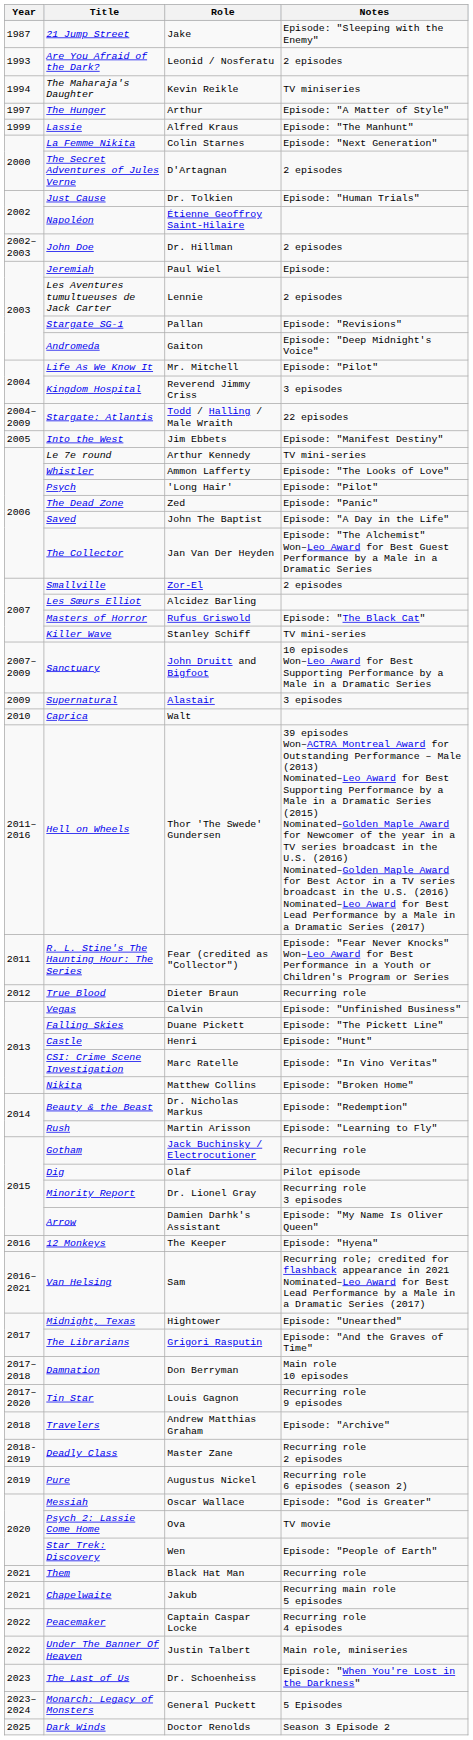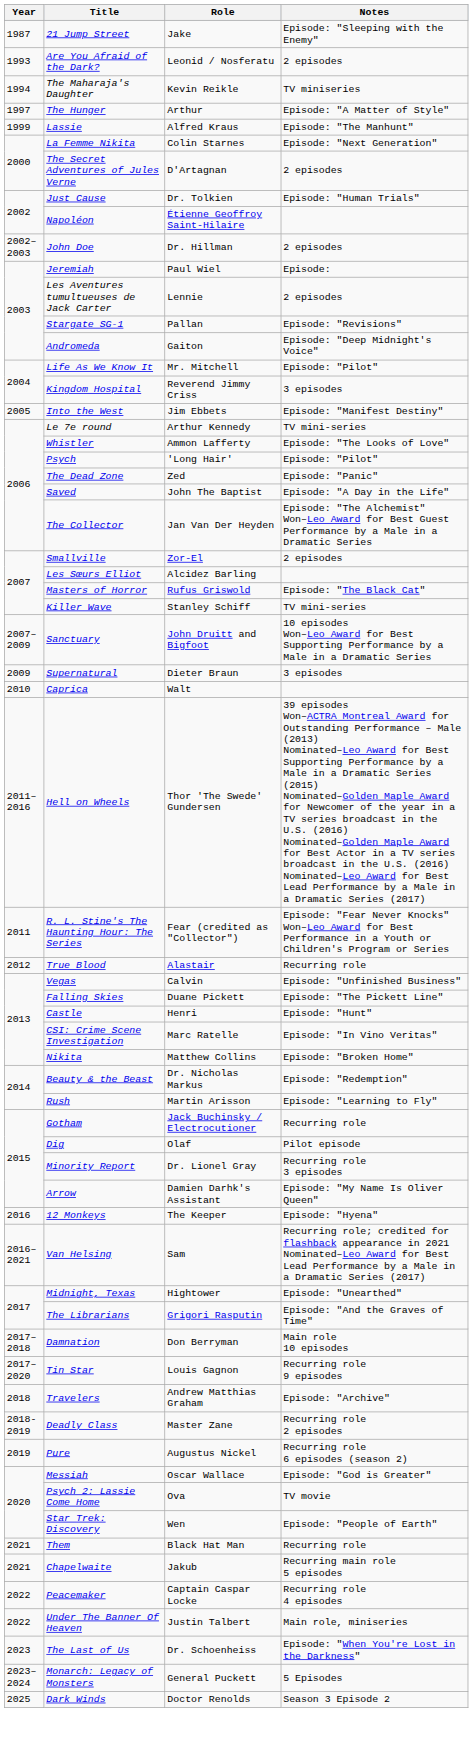 <table class="wikitable sortable">
 <tr style="background:#b0c4de; text-align:center;">
 <th>Year</th>
 <th>Title</th>
 <th>Role</th>
 <th class="unsortable">Notes</th>
 </tr>
 <tr>
 <td>1987</td>
 <td><em><a href='#'>21 Jump Street</a></em></td>
 <td>Jake</td>
 <td>Episode: "Sleeping with the Enemy"</td>
 </tr>
 <tr>
 <td>1993</td>
 <td><em><a href='#'>Are You Afraid of the Dark?</a></em></td>
 <td>Leonid / Nosferatu</td>
 <td>2 episodes</td>
 </tr>
 <tr>
 <td>1994</td>
 <td data-sort-value="Maharaja's Daughter, The"><em>The Maharaja's Daughter</em></td>
 <td>Kevin Reikle</td>
 <td>TV miniseries</td>
 </tr>
 <tr>
 <td>1997</td>
 <td data-sort-value="Hunger, The"><em><a href='#'>The Hunger</a></em></td>
 <td>Arthur</td>
 <td>Episode: "A Matter of Style"</td>
 </tr>
 <tr>
 <td>1999</td>
 <td><em><a href='#'>Lassie</a></em></td>
 <td>Alfred Kraus</td>
 <td>Episode: "The Manhunt"</td>
 </tr>
 <tr>
 <td rowspan="2">2000</td>
 <td><em><a href='#'>La Femme Nikita</a></em></td>
 <td>Colin Starnes</td>
 <td>Episode: "Next Generation"</td>
 </tr>
 <tr>
 <td data-sort-value="Secret Adventures of Jules Verne, The"><em><a href='#'>The Secret Adventures of Jules Verne</a></em></td>
 <td>D'Artagnan</td>
 <td>2 episodes</td>
 </tr>
 <tr>
 <td rowspan="2">2002</td>
 <td><em><a href='#'>Just Cause</a></em></td>
 <td>Dr. Tolkien</td>
 <td>Episode: "Human Trials"</td>
 </tr>
 <tr>
 <td><em><a href='#'>Napoléon</a></em></td>
 <td><a href='#'>Étienne Geoffroy Saint-Hilaire</a></td>
 <td></td>
 </tr>
 <tr>
 <td>2002–2003</td>
 <td><em><a href='#'>John Doe</a></em></td>
 <td>Dr. Hillman</td>
 <td>2 episodes</td>
 </tr>
 <tr>
 <td rowspan="4">2003</td>
 <td><em><a href='#'>Jeremiah</a></em></td>
 <td>Paul Wiel</td>
 <td>Episode:</td>
 </tr>
 <tr>
 <td><em>Les Aventures tumultueuses de Jack Carter</em></td>
 <td>Lennie</td>
 <td>2 episodes</td>
 </tr>
 <tr>
 <td><em><a href='#'>Stargate SG-1</a></em></td>
 <td>Pallan</td>
 <td>Episode: "Revisions"</td>
 </tr>
 <tr>
 <td><em><a href='#'>Andromeda</a></em></td>
 <td>Gaiton</td>
 <td>Episode: "Deep Midnight's Voice"</td>
 </tr>
 <tr>
 <td rowspan="2">2004</td>
 <td><em><a href='#'>Life As We Know It</a></em></td>
 <td>Mr. Mitchell</td>
 <td>Episode: "Pilot"</td>
 </tr>
 <tr>
 <td><em><a href='#'>Kingdom Hospital</a></em></td>
 <td>Reverend Jimmy Criss</td>
 <td>3 episodes</td>
 </tr>
 <tr>
-<td>2004–2009</td>
-<td><em><a href='#'>Stargate: Atlantis</a></em></td>
-<td><a href='#'>Todd</a> / <a href='#'>Halling</a> / Male Wraith</td>
-<td>22 episodes</td>
-</tr>
-<tr>
 <td>2005</td>
 <td><em><a href='#'>Into the West</a></em></td>
 <td>Jim Ebbets</td>
 <td>Episode: "Manifest Destiny"</td>
 </tr>
 <tr>
 <td rowspan="6">2006</td>
 <td><em>Le 7e round</em></td>
 <td>Arthur Kennedy</td>
 <td>TV mini-series</td>
 </tr>
 <tr>
 <td><em><a href='#'>Whistler</a></em></td>
 <td>Ammon Lafferty</td>
 <td>Episode: "The Looks of Love"</td>
 </tr>
 <tr>
 <td><em><a href='#'>Psych</a></em></td>
 <td>'Long Hair'</td>
 <td>Episode: "Pilot"</td>
 </tr>
 <tr>
 <td data-sort-value="Dead Zone, The"><em><a href='#'>The Dead Zone</a></em></td>
 <td>Zed</td>
 <td>Episode: "Panic"</td>
 </tr>
 <tr>
 <td><em><a href='#'>Saved</a></em></td>
 <td>John The Baptist</td>
 <td>Episode: "A Day in the Life"</td>
 </tr>
 <tr>
 <td data-sort-value="Collector, The"><em><a href='#'>The Collector</a></em></td>
 <td>Jan Van Der Heyden</td>
 <td>Episode: "The Alchemist"<br>Won–<a href='#'>Leo Award</a> for Best Guest Performance by a Male in a Dramatic Series</td>
 </tr>
 <tr>
 <td rowspan="4">2007</td>
 <td><em><a href='#'>Smallville</a></em></td>
 <td><a href='#'>Zor-El</a></td>
 <td>2 episodes</td>
 </tr>
 <tr>
 <td><em><a href='#'>Les Sœurs Elliot</a></em></td>
 <td>Alcidez Barling</td>
 <td></td>
 </tr>
 <tr>
 <td><em><a href='#'>Masters of Horror</a></em></td>
 <td><a href='#'>Rufus Griswold</a></td>
 <td>Episode: "<a href='#'>The Black Cat</a>"</td>
 </tr>
 <tr>
 <td><em><a href='#'>Killer Wave</a></em></td>
 <td>Stanley Schiff</td>
 <td>TV mini-series</td>
 </tr>
 <tr>
 <td>2007–2009</td>
 <td><em><a href='#'>Sanctuary</a></em></td>
 <td><a href='#'>John Druitt</a> and <a href='#'>Bigfoot</a></td>
 <td>10 episodes<br>Won–<a href='#'>Leo Award</a> for Best Supporting Performance by a Male in a Dramatic Series</td>
 </tr>
 <tr>
 <td>2009</td>
 <td><em><a href='#'>Supernatural</a></em></td>
-<td><a href='#'>Alastair</a></td>
+<td>Dieter Braun</td>
 <td>3 episodes</td>
 </tr>
 <tr>
 <td>2010</td>
 <td><em><a href='#'>Caprica</a></em></td>
 <td>Walt</td>
 <td></td>
 </tr>
 <tr>
 <td>2011–2016</td>
 <td><em><a href='#'>Hell on Wheels</a></em></td>
 <td>Thor 'The Swede' Gundersen</td>
 <td>39 episodes<br>Won–<a href='#'>ACTRA Montreal Award</a> for Outstanding Performance – Male (2013)<br>Nominated–<a href='#'>Leo Award</a> for Best Supporting Performance by a Male in a Dramatic Series (2015)<br>Nominated–<a href='#'>Golden Maple Award</a> for Newcomer of the year in a TV series broadcast in the U.S. (2016)<br>Nominated–<a href='#'>Golden Maple Award</a> for Best Actor in a TV series broadcast in the U.S. (2016)<br>Nominated–<a href='#'>Leo Award</a> for Best Lead Performance by a Male in a Dramatic Series (2017)</td>
 </tr>
 <tr>
 <td>2011</td>
 <td><em><a href='#'>R. L. Stine's The Haunting Hour: The Series</a></em></td>
 <td>Fear (credited as "Collector")</td>
 <td>Episode: "Fear Never Knocks"<br>Won–<a href='#'>Leo Award</a> for Best Performance in a Youth or Children's Program or Series</td>
 </tr>
 <tr>
 <td>2012</td>
 <td><em><a href='#'>True Blood</a></em></td>
-<td>Dieter Braun</td>
+<td><a href='#'>Alastair</a></td>
 <td>Recurring role</td>
 </tr>
 <tr>
 <td rowspan="5">2013</td>
 <td><em><a href='#'>Vegas</a></em></td>
 <td>Calvin</td>
 <td>Episode: "Unfinished Business"</td>
 </tr>
 <tr>
 <td><em><a href='#'>Falling Skies</a></em></td>
 <td>Duane Pickett</td>
 <td>Episode: "The Pickett Line"</td>
 </tr>
 <tr>
 <td><em><a href='#'>Castle</a></em></td>
 <td>Henri</td>
 <td>Episode: "Hunt"</td>
 </tr>
 <tr>
 <td><em><a href='#'>CSI: Crime Scene Investigation</a></em></td>
 <td>Marc Ratelle</td>
 <td>Episode: "In Vino Veritas"</td>
 </tr>
 <tr>
 <td><em><a href='#'>Nikita</a></em></td>
 <td>Matthew Collins</td>
 <td>Episode: "Broken Home"</td>
 </tr>
 <tr>
 <td rowspan="2">2014</td>
 <td><em><a href='#'>Beauty & the Beast</a></em></td>
 <td>Dr. Nicholas Markus</td>
 <td>Episode: "Redemption"</td>
 </tr>
 <tr>
 <td><em><a href='#'>Rush</a></em></td>
 <td>Martin Arisson</td>
 <td>Episode: "Learning to Fly"</td>
 </tr>
 <tr>
 <td rowspan="4">2015</td>
 <td><em><a href='#'>Gotham</a></em></td>
 <td><a href='#'>Jack Buchinsky / Electrocutioner</a></td>
 <td>Recurring role</td>
 </tr>
 <tr>
 <td><em><a href='#'>Dig</a></em></td>
 <td>Olaf</td>
 <td>Pilot episode</td>
 </tr>
 <tr>
 <td><em><a href='#'>Minority Report</a></em></td>
 <td>Dr. Lionel Gray</td>
 <td>Recurring role<br>3 episodes</td>
 </tr>
 <tr>
 <td><em><a href='#'>Arrow</a></em></td>
 <td>Damien Darhk's Assistant</td>
 <td>Episode: "My Name Is Oliver Queen"</td>
 </tr>
 <tr>
 <td>2016</td>
 <td><em><a href='#'>12 Monkeys</a></em></td>
 <td>The Keeper</td>
 <td>Episode: "Hyena"</td>
 </tr>
 <tr>
 <td>2016–2021</td>
 <td><em><a href='#'>Van Helsing</a></em></td>
 <td>Sam</td>
 <td>Recurring role; credited for <a href='#'>flashback</a> appearance in 2021<br>Nominated–<a href='#'>Leo Award</a> for Best Lead Performance by a Male in a Dramatic Series (2017)</td>
 </tr>
 <tr>
 <td rowspan="2">2017</td>
 <td><em><a href='#'>Midnight, Texas</a></em></td>
 <td>Hightower</td>
 <td>Episode: "Unearthed"</td>
 </tr>
 <tr>
 <td data-sort-value="Librarians, The"><em><a href='#'>The Librarians</a></em></td>
 <td><a href='#'>Grigori Rasputin</a></td>
 <td>Episode: "And the Graves of Time"</td>
 </tr>
 <tr>
 <td>2017–2018</td>
 <td><em><a href='#'>Damnation</a></em></td>
 <td>Don Berryman</td>
 <td>Main role<br>10 episodes</td>
 </tr>
 <tr>
 <td>2017–2020</td>
 <td><em><a href='#'>Tin Star</a></em></td>
 <td>Louis Gagnon</td>
 <td>Recurring role<br>9 episodes</td>
 </tr>
 <tr>
 <td>2018</td>
 <td><em><a href='#'>Travelers</a></em></td>
 <td>Andrew Matthias Graham</td>
 <td>Episode: "Archive"</td>
 </tr>
 <tr>
 <td>2018-2019</td>
 <td><em><a href='#'>Deadly Class</a></em></td>
 <td>Master Zane</td>
 <td>Recurring role<br>2 episodes</td>
 </tr>
 <tr>
 <td>2019</td>
 <td><em><a href='#'>Pure</a></em></td>
 <td>Augustus Nickel</td>
 <td>Recurring role<br>6 episodes (season 2)</td>
 </tr>
 <tr>
 <td rowspan="3">2020</td>
 <td><em><a href='#'>Messiah</a></em></td>
 <td>Oscar Wallace</td>
 <td>Episode: "God is Greater"</td>
 </tr>
 <tr>
 <td><em><a href='#'>Psych 2: Lassie Come Home</a></em></td>
 <td>Ova</td>
 <td>TV movie</td>
 </tr>
 <tr>
 <td><em><a href='#'>Star Trek: Discovery</a></em></td>
 <td>Wen</td>
 <td>Episode: "People of Earth"</td>
 </tr>
 <tr>
 <td>2021</td>
 <td><em><a href='#'>Them</a></em></td>
 <td>Black Hat Man</td>
 <td>Recurring role</td>
 </tr>
 <tr>
 <td>2021</td>
 <td><em><a href='#'>Chapelwaite</a></em></td>
 <td>Jakub</td>
 <td>Recurring main role<br>5 episodes</td>
 </tr>
 <tr>
 <td>2022</td>
 <td><em><a href='#'>Peacemaker</a></em></td>
 <td>Captain Caspar Locke</td>
 <td>Recurring role <br> 4 episodes</td>
 </tr>
 <tr>
 <td>2022</td>
 <td><em><a href='#'>Under The Banner Of Heaven</a></em></td>
 <td>Justin Talbert</td>
 <td>Main role, miniseries</td>
 </tr>
 <tr>
 <td>2023</td>
 <td data-sort-value="Last of Us, The"><em><a href='#'>The Last of Us</a></em></td>
 <td>Dr. Schoenheiss</td>
 <td>Episode: "<a href='#'>When You're Lost in the Darkness</a>"</td>
 </tr>
 <tr>
 <td>2023–2024</td>
 <td><em><a href='#'>Monarch: Legacy of Monsters</a></em></td>
 <td>General Puckett</td>
 <td>5 Episodes</td>
 </tr>
 <tr>
 <td>2025</td>
 <td><em><a href='#'>Dark Winds</a></em></td>
 <td>Doctor Renolds</td>
 <td>Season 3 Episode 2</td>
 </tr>
 </table>
